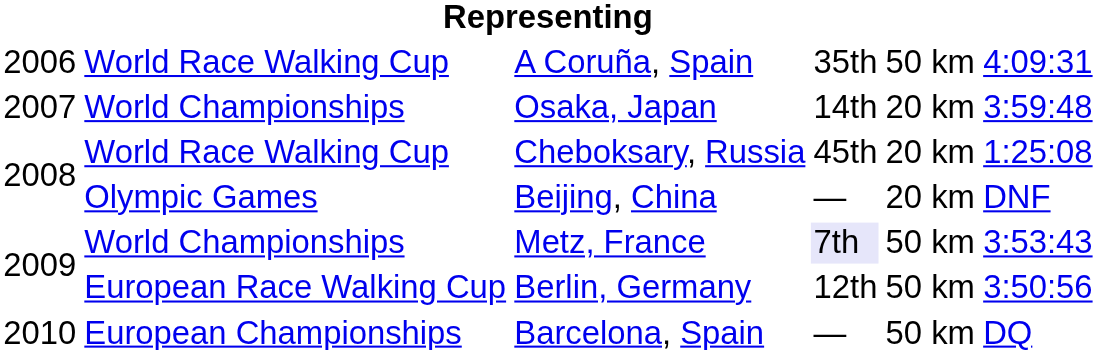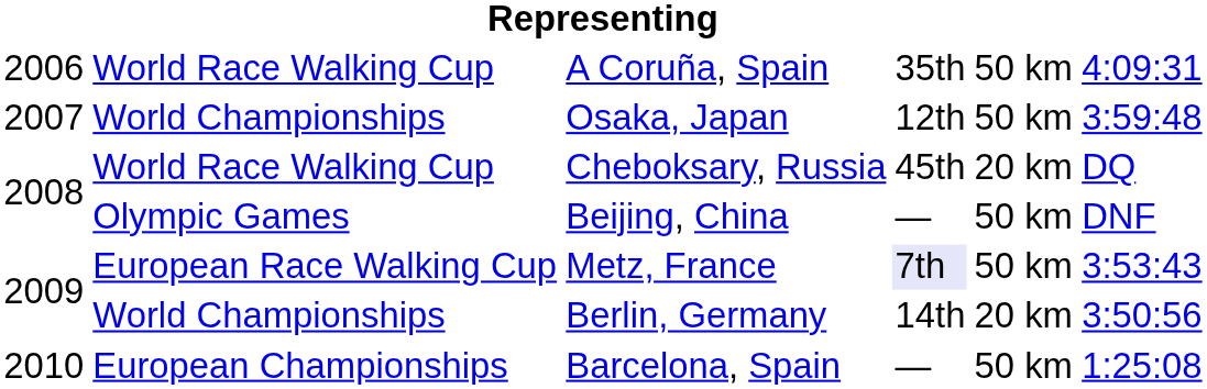 <table>
 <tr>
 <th colspan="6">Representing </th>
 </tr>
 <tr>
 <td>2006</td>
 <td><a href='#'>World Race Walking Cup</a></td>
 <td><a href='#'>A Coruña</a>, <a href='#'>Spain</a></td>
 <td>35th</td>
 <td>50 km</td>
 <td><a href='#'>4:09:31</a></td>
 </tr>
 <tr>
 <td>2007</td>
 <td><a href='#'>World Championships</a></td>
 <td><a href='#'>Osaka, Japan</a></td>
-<td>14th</td>
-<td>20 km</td>
+<td>12th</td>
+<td>50 km</td>
 <td><a href='#'>3:59:48</a></td>
 </tr>
 <tr>
 <td rowspan=2>2008</td>
 <td><a href='#'>World Race Walking Cup</a></td>
 <td><a href='#'>Cheboksary</a>, <a href='#'>Russia</a></td>
 <td>45th</td>
 <td>20 km</td>
-<td><a href='#'>1:25:08</a></td>
+<td><a href='#'>DQ</a></td>
 </tr>
 <tr>
 <td><a href='#'>Olympic Games</a></td>
 <td><a href='#'>Beijing</a>, <a href='#'>China</a></td>
 <td>—</td>
-<td>20 km</td>
+<td>50 km</td>
 <td><a href='#'>DNF</a></td>
 </tr>
 <tr>
 <td rowspan=2>2009</td>
-<td><a href='#'>World Championships</a></td>
+<td><a href='#'>European Race Walking Cup</a></td>
 <td><a href='#'>Metz, France</a></td>
 <td style="background: lavender;">7th</td>
 <td>50 km</td>
 <td><a href='#'>3:53:43</a></td>
 </tr>
 <tr>
-<td><a href='#'>European Race Walking Cup</a></td>
+<td><a href='#'>World Championships</a></td>
 <td><a href='#'>Berlin, Germany</a></td>
-<td>12th</td>
-<td>50 km</td>
+<td>14th</td>
+<td>20 km</td>
 <td><a href='#'>3:50:56</a></td>
 </tr>
 <tr>
 <td>2010</td>
 <td><a href='#'>European Championships</a></td>
 <td><a href='#'>Barcelona</a>, <a href='#'>Spain</a></td>
 <td>—</td>
 <td>50 km</td>
-<td><a href='#'>DQ</a></td>
+<td><a href='#'>1:25:08</a></td>
 </tr>
 </table>
